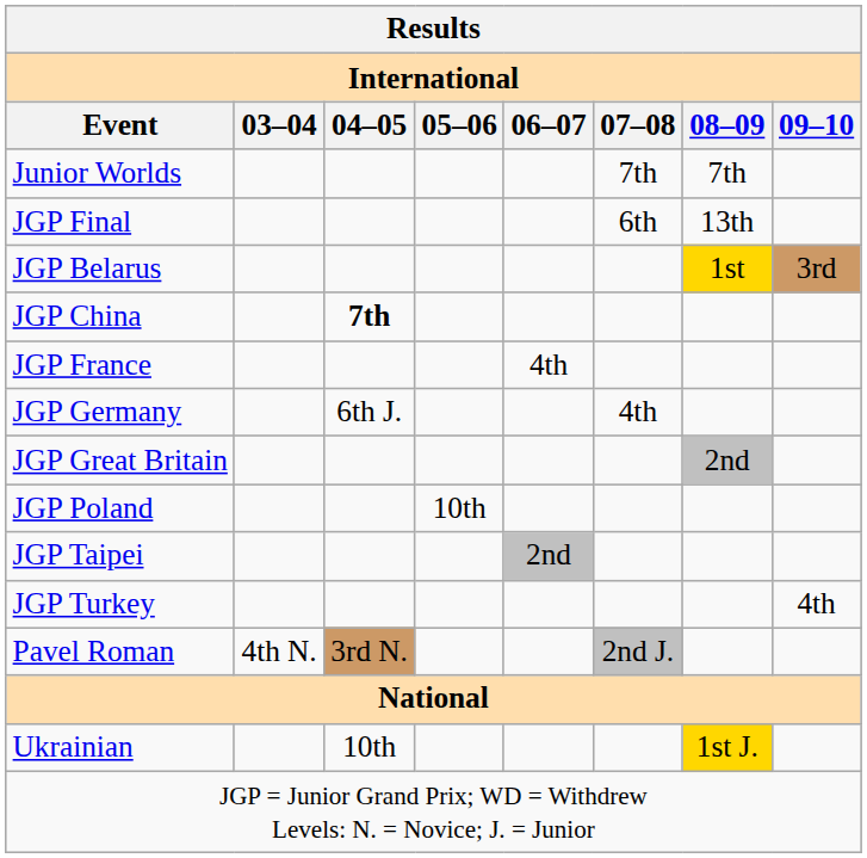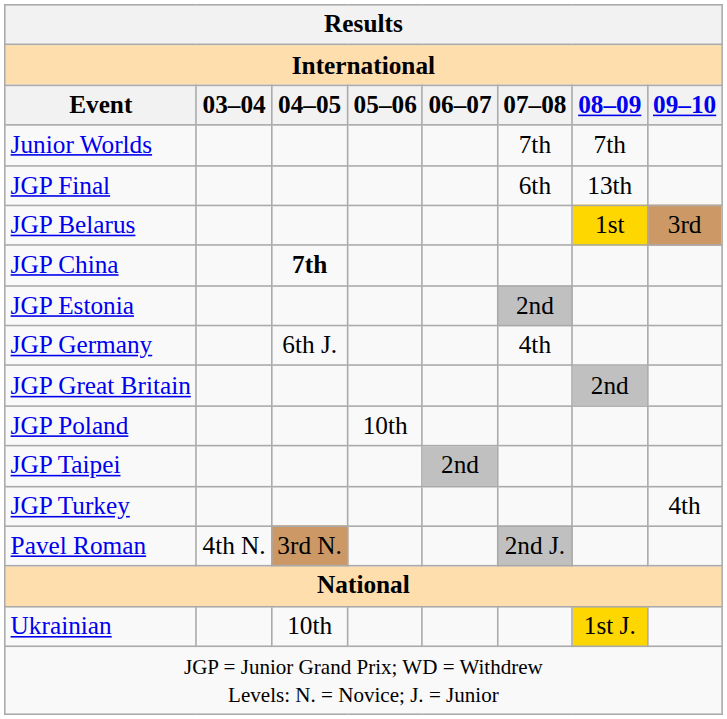 <table class="wikitable" style="text-align:center">
 <tr>
 <th colspan=8 align=center><strong>Results</strong></th>
 </tr>
 <tr>
 <th style="background-color: #ffdead; " colspan=8 align=center><strong>International</strong></th>
 </tr>
 <tr>
 <th>Event</th>
 <th>03–04</th>
 <th>04–05</th>
 <th>05–06</th>
 <th>06–07</th>
 <th>07–08</th>
 <th><a href='#'>08–09</a></th>
 <th><a href='#'>09–10</a></th>
 </tr>
 <tr>
 <td align=left><a href='#'>Junior Worlds</a></td>
 <td></td>
 <td></td>
 <td></td>
 <td></td>
 <td>7th</td>
 <td>7th</td>
 <td></td>
 </tr>
 <tr>
 <td align=left><a href='#'>JGP Final</a></td>
 <td></td>
 <td></td>
 <td></td>
 <td></td>
 <td>6th</td>
 <td>13th</td>
 <td></td>
 </tr>
 <tr>
 <td align=left><a href='#'>JGP Belarus</a></td>
 <td></td>
 <td></td>
 <td></td>
 <td></td>
 <td></td>
 <td bgcolor=gold>1st</td>
 <td bgcolor=cc9966>3rd</td>
 </tr>
 <tr>
 <td align=left><a href='#'>JGP China</a></td>
 <td></td>
 <td><strong>7th</strong></td>
 <td></td>
 <td></td>
 <td></td>
 <td></td>
 <td></td>
 </tr>
 <tr>
-<td align=left><a href='#'>JGP France</a></td>
+<td align=left><a href='#'>JGP Estonia</a></td>
 <td></td>
 <td></td>
 <td></td>
-<td>4th</td>
 <td></td>
+<td bgcolor=silver>2nd</td>
 <td></td>
 <td></td>
 </tr>
 <tr>
 <td align=left><a href='#'>JGP Germany</a></td>
 <td></td>
 <td>6th J.</td>
 <td></td>
 <td></td>
 <td>4th</td>
 <td></td>
 <td></td>
 </tr>
 <tr>
 <td align=left><a href='#'>JGP Great Britain</a></td>
 <td></td>
 <td></td>
 <td></td>
 <td></td>
 <td></td>
 <td bgcolor=silver>2nd</td>
 <td></td>
 </tr>
 <tr>
 <td align=left><a href='#'>JGP Poland</a></td>
 <td></td>
 <td></td>
 <td>10th</td>
 <td></td>
 <td></td>
 <td></td>
 <td></td>
 </tr>
 <tr>
 <td align=left><a href='#'>JGP Taipei</a></td>
 <td></td>
 <td></td>
 <td></td>
 <td bgcolor=silver>2nd</td>
 <td></td>
 <td></td>
 <td></td>
 </tr>
 <tr>
 <td align=left><a href='#'>JGP Turkey</a></td>
 <td></td>
 <td></td>
 <td></td>
 <td></td>
 <td></td>
 <td></td>
 <td>4th</td>
 </tr>
 <tr>
 <td align=left><a href='#'>Pavel Roman</a></td>
 <td>4th N.</td>
 <td bgcolor=cc9966>3rd N.</td>
 <td></td>
 <td></td>
 <td bgcolor=silver>2nd J.</td>
 <td></td>
 <td></td>
 </tr>
 <tr>
 <th style="background-color: #ffdead; " colspan=8 align=center><strong>National</strong></th>
 </tr>
 <tr>
 <td align=left><a href='#'>Ukrainian</a></td>
 <td></td>
 <td>10th</td>
 <td></td>
 <td></td>
 <td></td>
 <td bgcolor=gold>1st J.</td>
 <td></td>
 </tr>
 <tr>
 <td colspan=8 align=center><small> JGP = Junior Grand Prix; WD = Withdrew <br> Levels: N. = Novice; J. = Junior </small></td>
 </tr>
 </table>
